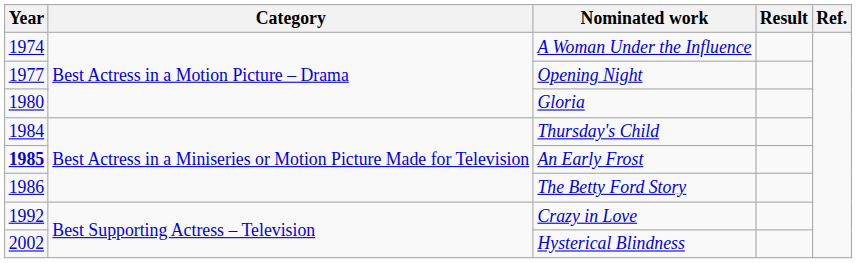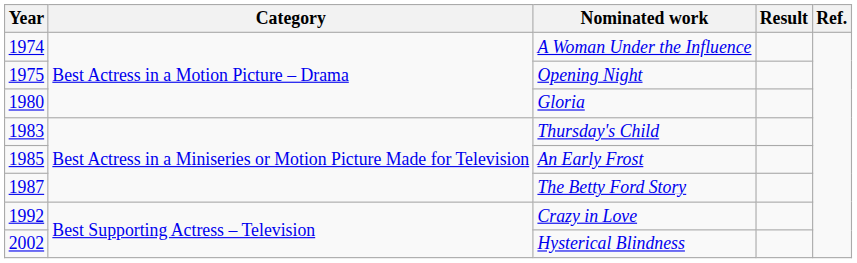 <table class="wikitable">
 <tr>
 <th>Year</th>
 <th>Category</th>
 <th>Nominated work</th>
 <th>Result</th>
 <th>Ref.</th>
 </tr>
 <tr>
 <td><a href='#'>1974</a></td>
 <td rowspan="3"><a href='#'>Best Actress in a Motion Picture – Drama</a></td>
 <td><em><a href='#'>A Woman Under the Influence</a></em></td>
 <td></td>
 <td align="center" rowspan="8"></td>
 </tr>
 <tr>
-<td><a href='#'>1977</a></td>
+<td><a href='#'>1975</a></td>
 <td><em><a href='#'>Opening Night</a></em></td>
 <td></td>
 </tr>
 <tr>
 <td><a href='#'>1980</a></td>
 <td><em><a href='#'>Gloria</a></em></td>
 <td></td>
 </tr>
 <tr>
-<td><a href='#'>1984</a></td>
+<td><a href='#'>1983</a></td>
 <td rowspan="3"><a href='#'>Best Actress in a Miniseries or Motion Picture Made for Television</a></td>
 <td><em><a href='#'>Thursday's Child</a></em></td>
 <td></td>
 </tr>
 <tr>
-<td><strong><a href='#'>1985</a></strong></td>
+<td><a href='#'>1985</a></td>
 <td><em><a href='#'>An Early Frost</a></em></td>
 <td></td>
 </tr>
 <tr>
-<td><a href='#'>1986</a></td>
+<td><a href='#'>1987</a></td>
 <td><em><a href='#'>The Betty Ford Story</a></em></td>
 <td></td>
 </tr>
 <tr>
 <td><a href='#'>1992</a></td>
 <td rowspan="2"><a href='#'>Best Supporting Actress – Television</a></td>
 <td><em><a href='#'>Crazy in Love</a></em></td>
 <td></td>
 </tr>
 <tr>
 <td><a href='#'>2002</a></td>
 <td><em><a href='#'>Hysterical Blindness</a></em></td>
 <td></td>
 </tr>
 </table>
